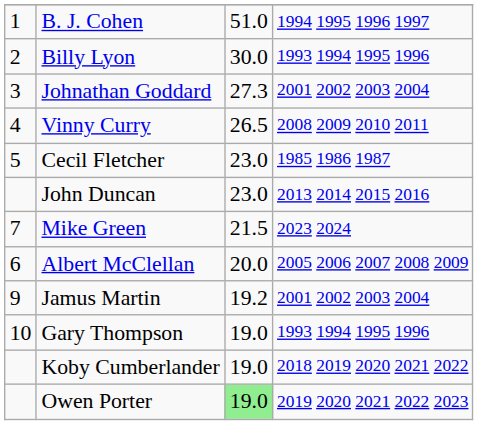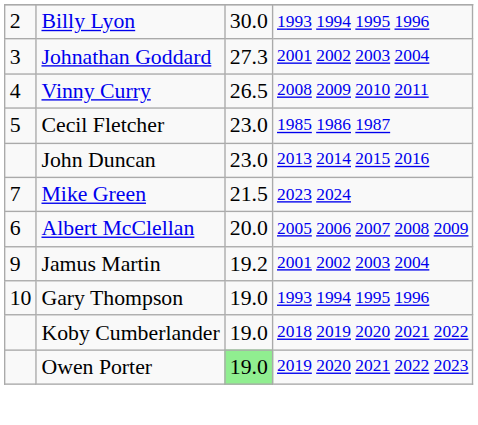 <table class="wikitable">
 <tr>
-</tr>
-<tr>
-<td>1</td>
-<td><a href='#'>B. J. Cohen</a></td>
-<td>51.0</td>
-<td style="font-size:80%;"><a href='#'>1994</a> <a href='#'>1995</a> <a href='#'>1996</a> <a href='#'>1997</a></td>
 </tr>
 <tr>
 <td>2</td>
 <td><a href='#'>Billy Lyon</a></td>
 <td>30.0</td>
 <td style="font-size:80%;"><a href='#'>1993</a> <a href='#'>1994</a> <a href='#'>1995</a> <a href='#'>1996</a></td>
 </tr>
 <tr>
 <td>3</td>
 <td><a href='#'>Johnathan Goddard</a></td>
 <td>27.3</td>
 <td style="font-size:80%;"><a href='#'>2001</a> <a href='#'>2002</a> <a href='#'>2003</a> <a href='#'>2004</a></td>
 </tr>
 <tr>
 <td>4</td>
 <td><a href='#'>Vinny Curry</a></td>
 <td>26.5</td>
 <td style="font-size:80%;"><a href='#'>2008</a> <a href='#'>2009</a> <a href='#'>2010</a> <a href='#'>2011</a></td>
 </tr>
 <tr>
 <td>5</td>
 <td>Cecil Fletcher</td>
 <td>23.0</td>
 <td style="font-size:80%;"><a href='#'>1985</a> <a href='#'>1986</a> <a href='#'>1987</a></td>
 </tr>
 <tr>
 <td></td>
 <td>John Duncan</td>
 <td>23.0</td>
 <td style="font-size:80%;"><a href='#'>2013</a> <a href='#'>2014</a> <a href='#'>2015</a> <a href='#'>2016</a></td>
 </tr>
 <tr>
 <td>7</td>
 <td><a href='#'>Mike Green</a></td>
 <td>21.5</td>
 <td style="font-size:80%;"><a href='#'>2023</a> <a href='#'>2024</a></td>
 </tr>
 <tr>
 <td>6</td>
 <td><a href='#'>Albert McClellan</a></td>
 <td>20.0</td>
 <td style="font-size:80%;"><a href='#'>2005</a> <a href='#'>2006</a> <a href='#'>2007</a> <a href='#'>2008</a> <a href='#'>2009</a></td>
 </tr>
 <tr>
 <td>9</td>
 <td>Jamus Martin</td>
 <td>19.2</td>
 <td style="font-size:80%;"><a href='#'>2001</a> <a href='#'>2002</a> <a href='#'>2003</a> <a href='#'>2004</a></td>
 </tr>
 <tr>
 <td>10</td>
 <td>Gary Thompson</td>
 <td>19.0</td>
 <td style="font-size:80%;"><a href='#'>1993</a> <a href='#'>1994</a> <a href='#'>1995</a> <a href='#'>1996</a></td>
 </tr>
 <tr>
 <td></td>
 <td>Koby Cumberlander</td>
 <td>19.0</td>
 <td style="font-size:80%;"><a href='#'>2018</a> <a href='#'>2019</a> <a href='#'>2020</a> <a href='#'>2021</a> <a href='#'>2022</a></td>
 </tr>
 <tr>
 <td></td>
 <td>Owen Porter</td>
 <td style="background: lightgreen;">19.0</td>
 <td style="font-size:80%;"><a href='#'>2019</a> <a href='#'>2020</a> <a href='#'>2021</a> <a href='#'>2022</a> <a href='#'>2023</a></td>
 </tr>
 </table>
